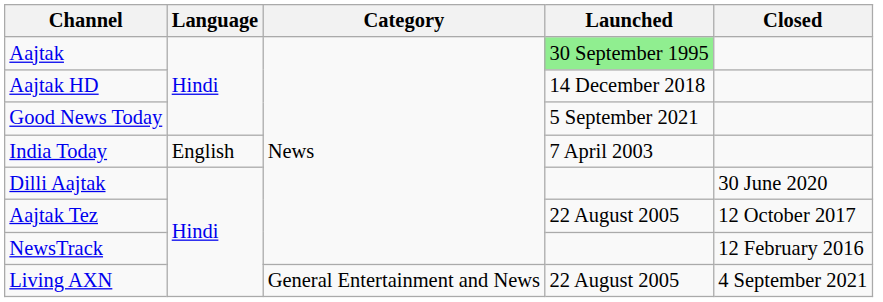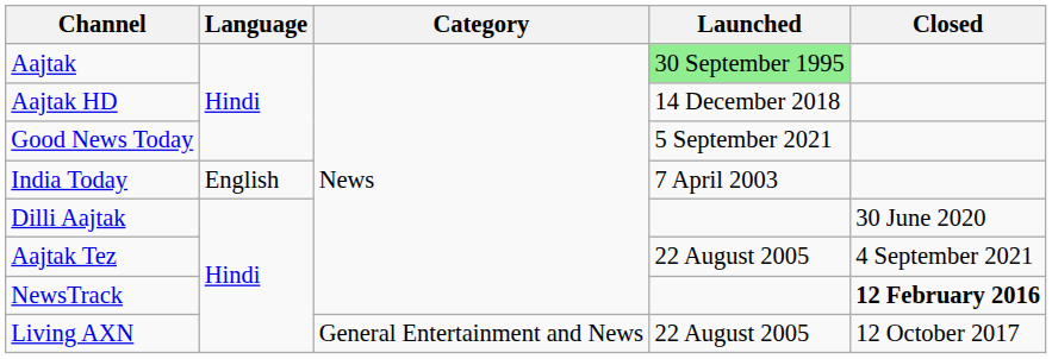 <table class="wikitable sortable">
 <tr>
 <th>Channel</th>
 <th>Language</th>
 <th>Category</th>
 <th data-sort-type="date">Launched</th>
 <th data-sort-type="date">Closed</th>
 </tr>
 <tr>
 <td><a href='#'>Aajtak</a></td>
 <td rowspan="3"><a href='#'>Hindi</a></td>
 <td rowspan="7">News</td>
 <td style="background: lightgreen;">30 September 1995</td>
 <td></td>
 </tr>
 <tr>
 <td><a href='#'>Aajtak HD</a></td>
 <td>14 December 2018</td>
 <td></td>
 </tr>
 <tr>
 <td><a href='#'>Good News Today</a></td>
 <td>5 September 2021</td>
 <td></td>
 </tr>
 <tr>
 <td><a href='#'>India Today</a></td>
 <td>English</td>
 <td>7 April 2003</td>
 <td></td>
 </tr>
 <tr>
 <td><a href='#'>Dilli Aajtak</a></td>
 <td rowspan="4"><a href='#'>Hindi</a></td>
 <td></td>
 <td>30 June 2020</td>
 </tr>
 <tr>
 <td><a href='#'>Aajtak Tez</a></td>
 <td>22 August 2005</td>
-<td>12 October 2017</td>
+<td>4 September 2021</td>
 </tr>
 <tr>
 <td><a href='#'>NewsTrack</a></td>
 <td></td>
-<td>12 February 2016</td>
+<td><strong>12 February 2016</strong></td>
 </tr>
 <tr>
 <td><a href='#'>Living AXN</a></td>
 <td>General Entertainment and News</td>
 <td>22 August 2005</td>
-<td>4 September 2021</td>
+<td>12 October 2017</td>
 </tr>
 </table>
